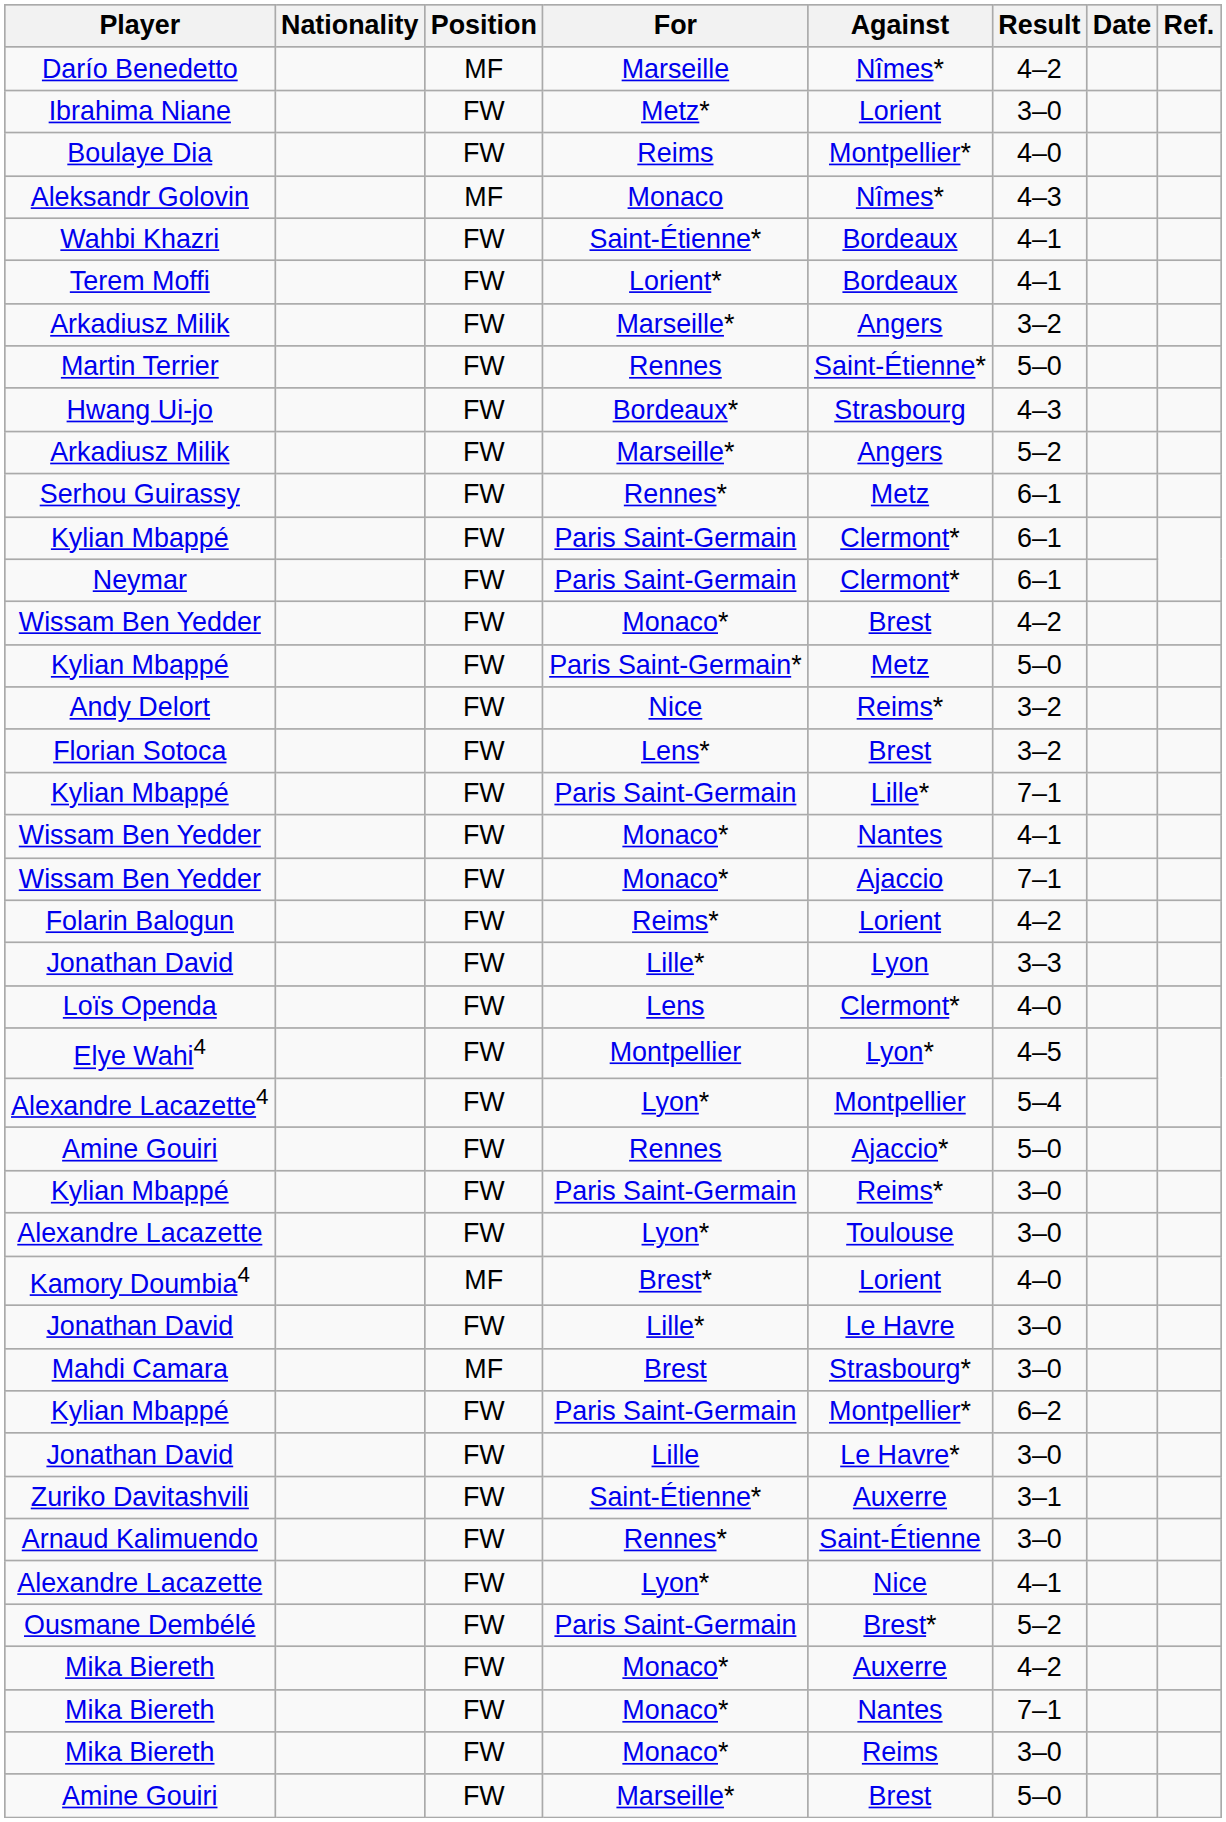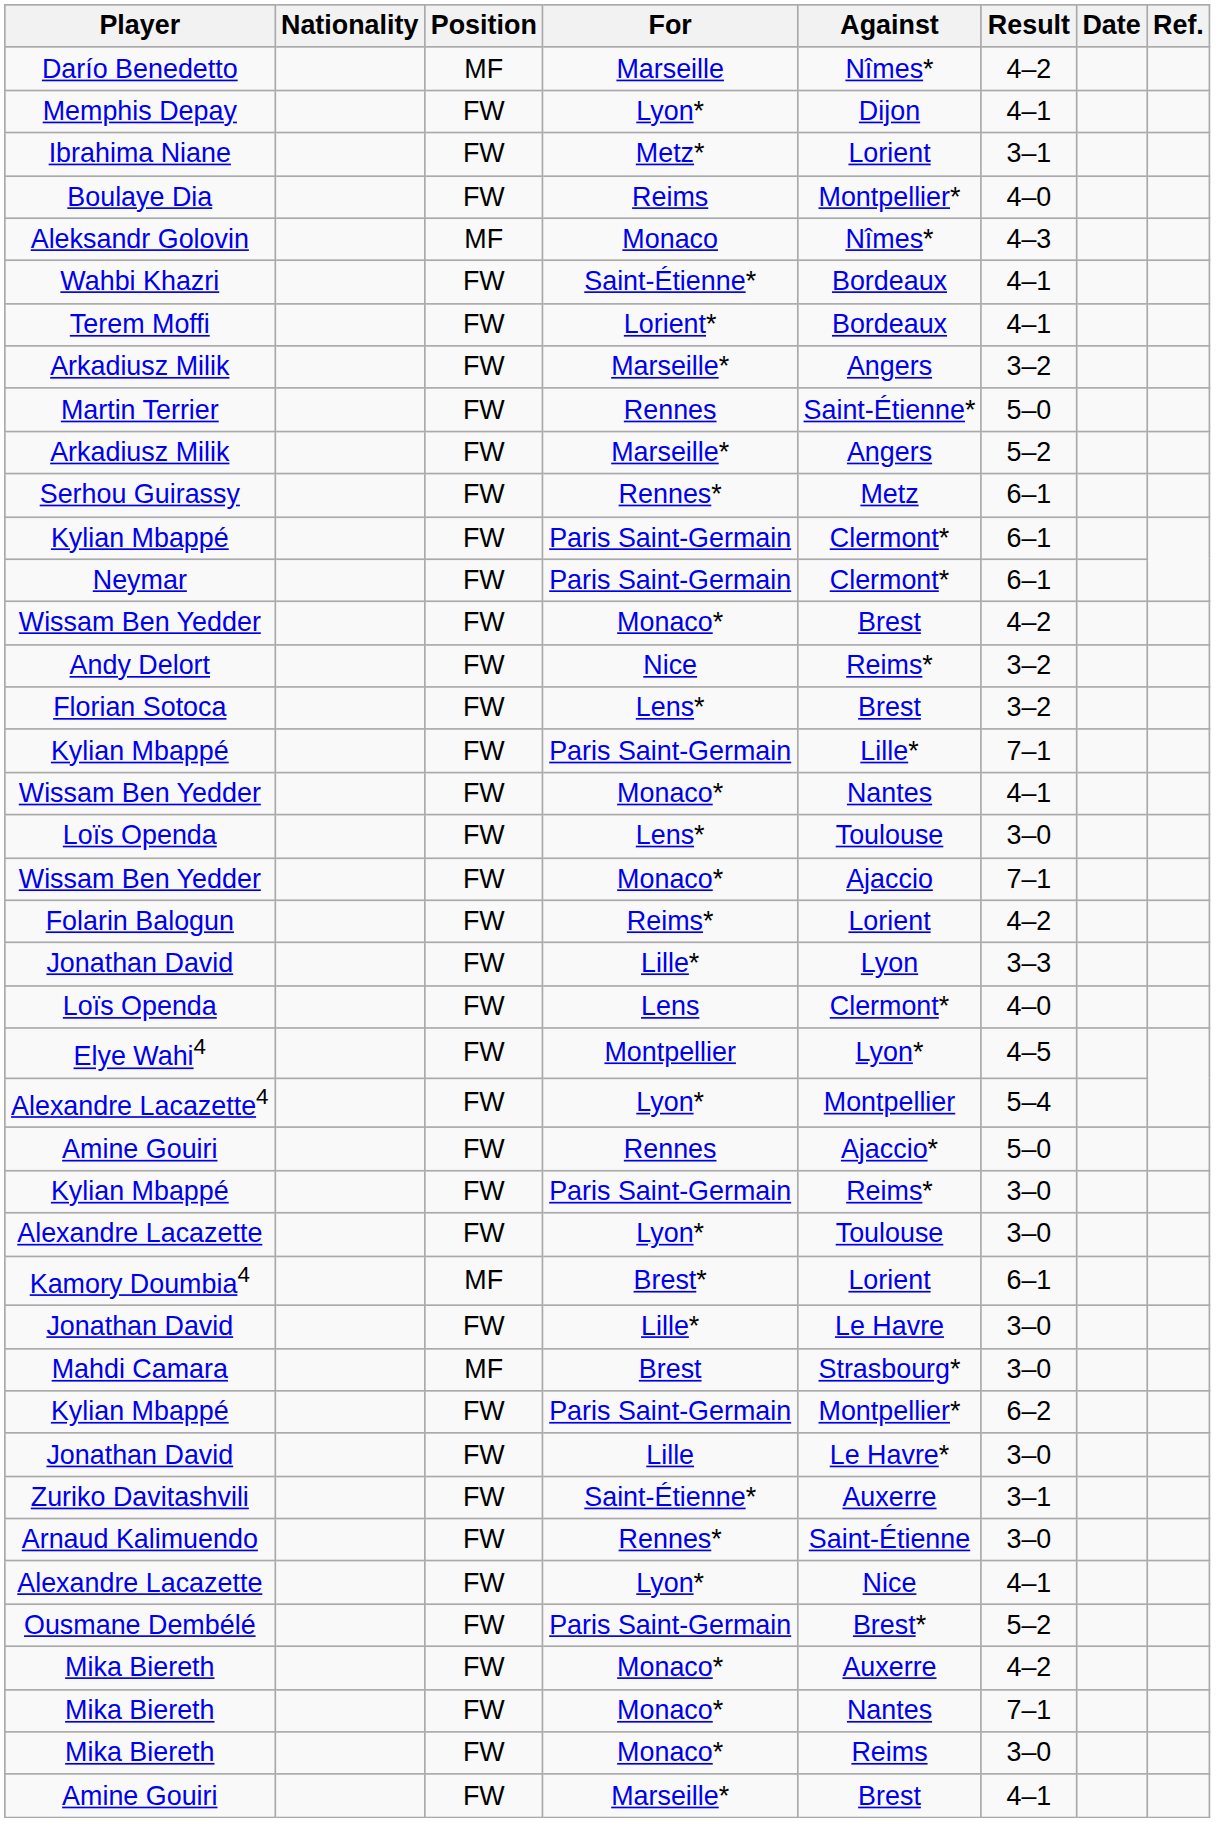 <table class="wikitable plainrowheaders sortable" style="text-align:center">
 <tr>
 <th>Player</th>
 <th>Nationality</th>
 <th>Position</th>
 <th>For</th>
 <th>Against</th>
 <th align=center>Result</th>
 <th>Date</th>
 <th class="unsortable" align="center">Ref.</th>
 </tr>
 <tr>
 <td><a href='#'>Darío Benedetto</a></td>
 <td></td>
 <td>MF</td>
 <td><a href='#'>Marseille</a></td>
 <td><a href='#'>Nîmes</a>*</td>
 <td>4–2</td>
 <td></td>
 <td></td>
 </tr>
 <tr>
+<td><a href='#'>Memphis Depay</a></td>
+<td></td>
+<td>FW</td>
+<td><a href='#'>Lyon</a>*</td>
+<td><a href='#'>Dijon</a></td>
+<td>4–1</td>
+<td></td>
+<td></td>
+</tr>
+<tr>
 <td><a href='#'>Ibrahima Niane</a></td>
 <td></td>
 <td>FW</td>
 <td><a href='#'>Metz</a>*</td>
 <td><a href='#'>Lorient</a></td>
-<td>3–0</td>
+<td>3–1</td>
 <td></td>
 <td></td>
 </tr>
 <tr>
 <td><a href='#'>Boulaye Dia</a></td>
 <td></td>
 <td>FW</td>
 <td><a href='#'>Reims</a></td>
 <td><a href='#'>Montpellier</a>*</td>
 <td>4–0</td>
 <td></td>
 <td></td>
 </tr>
 <tr>
 <td><a href='#'>Aleksandr Golovin</a></td>
 <td></td>
 <td>MF</td>
 <td><a href='#'>Monaco</a></td>
 <td><a href='#'>Nîmes</a>*</td>
 <td>4–3</td>
 <td></td>
 <td></td>
 </tr>
 <tr>
 <td><a href='#'>Wahbi Khazri</a></td>
 <td></td>
 <td>FW</td>
 <td><a href='#'>Saint-Étienne</a>*</td>
 <td><a href='#'>Bordeaux</a></td>
 <td>4–1</td>
 <td></td>
 <td></td>
 </tr>
 <tr>
 <td><a href='#'>Terem Moffi</a></td>
 <td></td>
 <td>FW</td>
 <td><a href='#'>Lorient</a>*</td>
 <td><a href='#'>Bordeaux</a></td>
 <td>4–1</td>
 <td></td>
 <td></td>
 </tr>
 <tr>
 <td><a href='#'>Arkadiusz Milik</a></td>
 <td></td>
 <td>FW</td>
 <td><a href='#'>Marseille</a>*</td>
 <td><a href='#'>Angers</a></td>
 <td>3–2</td>
 <td></td>
 <td></td>
 </tr>
 <tr>
 <td><a href='#'>Martin Terrier</a></td>
 <td></td>
 <td>FW</td>
 <td><a href='#'>Rennes</a></td>
 <td><a href='#'>Saint-Étienne</a>*</td>
 <td>5–0</td>
 <td></td>
 <td></td>
 </tr>
 <tr>
-<td><a href='#'>Hwang Ui-jo</a></td>
-<td></td>
-<td>FW</td>
-<td><a href='#'>Bordeaux</a>*</td>
-<td><a href='#'>Strasbourg</a></td>
-<td>4–3</td>
-<td></td>
-<td></td>
-</tr>
-<tr>
 <td><a href='#'>Arkadiusz Milik</a></td>
 <td></td>
 <td>FW</td>
 <td><a href='#'>Marseille</a>*</td>
 <td><a href='#'>Angers</a></td>
 <td>5–2</td>
 <td></td>
 <td></td>
 </tr>
 <tr>
 <td><a href='#'>Serhou Guirassy</a></td>
 <td></td>
 <td>FW</td>
 <td><a href='#'>Rennes</a>*</td>
 <td><a href='#'>Metz</a></td>
 <td>6–1</td>
 <td></td>
 <td></td>
 </tr>
 <tr>
 <td><a href='#'>Kylian Mbappé</a></td>
 <td></td>
 <td>FW</td>
 <td><a href='#'>Paris Saint-Germain</a></td>
 <td><a href='#'>Clermont</a>*</td>
 <td>6–1</td>
 <td></td>
 <td rowspan="2"></td>
 </tr>
 <tr>
 <td><a href='#'>Neymar</a></td>
 <td></td>
 <td>FW</td>
 <td><a href='#'>Paris Saint-Germain</a></td>
 <td><a href='#'>Clermont</a>*</td>
 <td>6–1</td>
 <td></td>
 </tr>
 <tr>
 <td><a href='#'>Wissam Ben Yedder</a></td>
 <td></td>
 <td>FW</td>
 <td><a href='#'>Monaco</a>*</td>
 <td><a href='#'>Brest</a></td>
 <td>4–2</td>
 <td></td>
 <td></td>
 </tr>
 <tr>
-<td><a href='#'>Kylian Mbappé</a></td>
-<td></td>
-<td>FW</td>
-<td><a href='#'>Paris Saint-Germain</a>*</td>
-<td><a href='#'>Metz</a></td>
-<td>5–0</td>
-<td></td>
-<td></td>
-</tr>
-<tr>
 <td><a href='#'>Andy Delort</a></td>
 <td></td>
 <td>FW</td>
 <td><a href='#'>Nice</a></td>
 <td><a href='#'>Reims</a>*</td>
 <td>3–2</td>
 <td></td>
 <td></td>
 </tr>
 <tr>
 <td><a href='#'>Florian Sotoca</a></td>
 <td></td>
 <td>FW</td>
 <td><a href='#'>Lens</a>*</td>
 <td><a href='#'>Brest</a></td>
 <td>3–2</td>
 <td></td>
 <td></td>
 </tr>
 <tr>
 <td><a href='#'>Kylian Mbappé</a></td>
 <td></td>
 <td>FW</td>
 <td><a href='#'>Paris Saint-Germain</a></td>
 <td><a href='#'>Lille</a>*</td>
 <td>7–1</td>
 <td></td>
 <td></td>
 </tr>
 <tr>
 <td><a href='#'>Wissam Ben Yedder</a></td>
 <td></td>
 <td>FW</td>
 <td><a href='#'>Monaco</a>*</td>
 <td><a href='#'>Nantes</a></td>
 <td>4–1</td>
+<td></td>
+<td></td>
+</tr>
+<tr>
+<td><a href='#'>Loïs Openda</a></td>
+<td></td>
+<td>FW</td>
+<td><a href='#'>Lens</a>*</td>
+<td><a href='#'>Toulouse</a></td>
+<td>3–0</td>
 <td></td>
 <td></td>
 </tr>
 <tr>
 <td><a href='#'>Wissam Ben Yedder</a></td>
 <td></td>
 <td>FW</td>
 <td><a href='#'>Monaco</a>*</td>
 <td><a href='#'>Ajaccio</a></td>
 <td>7–1</td>
 <td></td>
 <td></td>
 </tr>
 <tr>
 <td><a href='#'>Folarin Balogun</a></td>
 <td></td>
 <td>FW</td>
 <td><a href='#'>Reims</a>*</td>
 <td><a href='#'>Lorient</a></td>
 <td>4–2</td>
 <td></td>
 <td></td>
 </tr>
 <tr>
 <td><a href='#'>Jonathan David</a></td>
 <td></td>
 <td>FW</td>
 <td><a href='#'>Lille</a>*</td>
 <td><a href='#'>Lyon</a></td>
 <td>3–3</td>
 <td></td>
 <td></td>
 </tr>
 <tr>
 <td><a href='#'>Loïs Openda</a></td>
 <td></td>
 <td>FW</td>
 <td><a href='#'>Lens</a></td>
 <td><a href='#'>Clermont</a>*</td>
 <td>4–0</td>
 <td></td>
 <td></td>
 </tr>
 <tr>
 <td><a href='#'>Elye Wahi</a><sup>4</sup></td>
 <td></td>
 <td>FW</td>
 <td><a href='#'>Montpellier</a></td>
 <td><a href='#'>Lyon</a>*</td>
 <td>4–5</td>
 <td></td>
 <td rowspan=2></td>
 </tr>
 <tr>
 <td><a href='#'>Alexandre Lacazette</a><sup>4</sup></td>
 <td></td>
 <td>FW</td>
 <td><a href='#'>Lyon</a>*</td>
 <td><a href='#'>Montpellier</a></td>
 <td>5–4</td>
 <td></td>
 </tr>
 <tr>
 <td><a href='#'>Amine Gouiri</a></td>
 <td></td>
 <td>FW</td>
 <td><a href='#'>Rennes</a></td>
 <td><a href='#'>Ajaccio</a>*</td>
 <td>5–0</td>
 <td></td>
 <td></td>
 </tr>
 <tr>
 <td><a href='#'>Kylian Mbappé</a></td>
 <td></td>
 <td>FW</td>
 <td><a href='#'>Paris Saint-Germain</a></td>
 <td><a href='#'>Reims</a>*</td>
 <td>3–0</td>
 <td></td>
 <td></td>
 </tr>
 <tr>
 <td><a href='#'>Alexandre Lacazette</a></td>
 <td></td>
 <td>FW</td>
 <td><a href='#'>Lyon</a>*</td>
 <td><a href='#'>Toulouse</a></td>
 <td>3–0</td>
 <td></td>
 <td></td>
 </tr>
 <tr>
 <td><a href='#'>Kamory Doumbia</a><sup>4</sup></td>
 <td></td>
 <td>MF</td>
 <td><a href='#'>Brest</a>*</td>
 <td><a href='#'>Lorient</a></td>
-<td>4–0</td>
+<td>6–1</td>
 <td></td>
 <td></td>
 </tr>
 <tr>
 <td><a href='#'>Jonathan David</a></td>
 <td></td>
 <td>FW</td>
 <td><a href='#'>Lille</a>*</td>
 <td><a href='#'>Le Havre</a></td>
 <td>3–0</td>
 <td></td>
 <td></td>
 </tr>
 <tr>
 <td><a href='#'>Mahdi Camara</a></td>
 <td></td>
 <td>MF</td>
 <td><a href='#'>Brest</a></td>
 <td><a href='#'>Strasbourg</a>*</td>
 <td>3–0</td>
 <td></td>
 <td></td>
 </tr>
 <tr>
 <td><a href='#'>Kylian Mbappé</a></td>
 <td></td>
 <td>FW</td>
 <td><a href='#'>Paris Saint-Germain</a></td>
 <td><a href='#'>Montpellier</a>*</td>
 <td>6–2</td>
 <td></td>
 <td></td>
 </tr>
 <tr>
 <td><a href='#'>Jonathan David</a></td>
 <td></td>
 <td>FW</td>
 <td><a href='#'>Lille</a></td>
 <td><a href='#'>Le Havre</a>*</td>
 <td>3–0</td>
 <td></td>
 <td></td>
 </tr>
 <tr>
 <td><a href='#'>Zuriko Davitashvili</a></td>
 <td></td>
 <td>FW</td>
 <td><a href='#'>Saint-Étienne</a>*</td>
 <td><a href='#'>Auxerre</a></td>
 <td>3–1</td>
 <td></td>
 <td></td>
 </tr>
 <tr>
 <td><a href='#'>Arnaud Kalimuendo</a></td>
 <td></td>
 <td>FW</td>
 <td><a href='#'>Rennes</a>*</td>
 <td><a href='#'>Saint-Étienne</a></td>
 <td>3–0</td>
 <td></td>
 <td></td>
 </tr>
 <tr>
 <td><a href='#'>Alexandre Lacazette</a></td>
 <td></td>
 <td>FW</td>
 <td><a href='#'>Lyon</a>*</td>
 <td><a href='#'>Nice</a></td>
 <td>4–1</td>
 <td></td>
 <td></td>
 </tr>
 <tr>
 <td><a href='#'>Ousmane Dembélé</a></td>
 <td></td>
 <td>FW</td>
 <td><a href='#'>Paris Saint-Germain</a></td>
 <td><a href='#'>Brest</a>*</td>
 <td>5–2</td>
 <td></td>
 <td></td>
 </tr>
 <tr>
 <td><a href='#'>Mika Biereth</a></td>
 <td></td>
 <td>FW</td>
 <td><a href='#'>Monaco</a>*</td>
 <td><a href='#'>Auxerre</a></td>
 <td>4–2</td>
 <td></td>
 <td></td>
 </tr>
 <tr>
 <td><a href='#'>Mika Biereth</a></td>
 <td></td>
 <td>FW</td>
 <td><a href='#'>Monaco</a>*</td>
 <td><a href='#'>Nantes</a></td>
 <td>7–1</td>
 <td></td>
 <td></td>
 </tr>
 <tr>
 <td><a href='#'>Mika Biereth</a></td>
 <td></td>
 <td>FW</td>
 <td><a href='#'>Monaco</a>*</td>
 <td><a href='#'>Reims</a></td>
 <td>3–0</td>
 <td></td>
 <td></td>
 </tr>
 <tr>
 <td><a href='#'>Amine Gouiri</a></td>
 <td></td>
 <td>FW</td>
 <td><a href='#'>Marseille</a>*</td>
 <td><a href='#'>Brest</a></td>
-<td>5–0</td>
+<td>4–1</td>
 <td></td>
 <td></td>
 </tr>
 </table>
